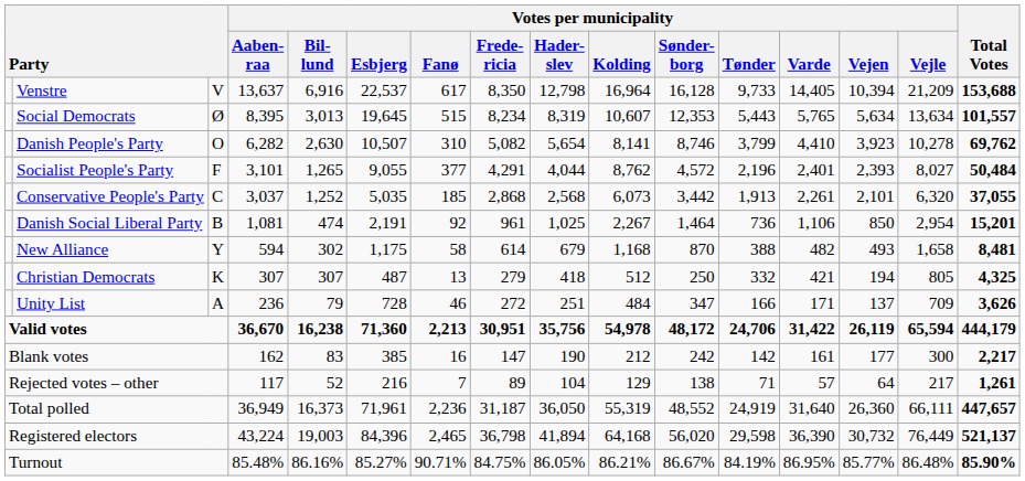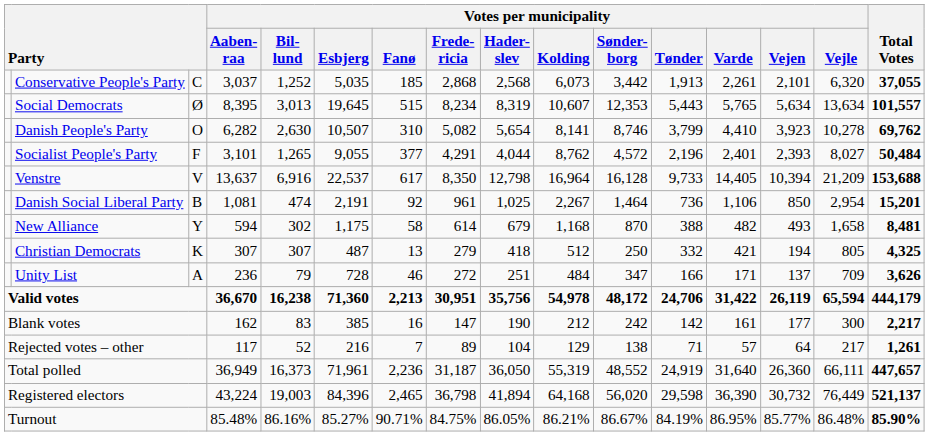 <table class="wikitable" border="1" style="text-align:right;">
 <tr>
 <th style="text-align:left;" valign=bottom rowspan=2 colspan=3>Party</th>
 <th colspan=12>Votes per municipality</th>
 <th align=center valign=bottom rowspan=2 width="50">Total Votes</th>
 </tr>
 <tr>
 <th align=center valign=bottom width="50"><a href='#'>Aaben- raa</a></th>
 <th align=center valign=bottom width="50"><a href='#'>Bil- lund</a></th>
 <th align=center valign=bottom width="50"><a href='#'>Esbjerg</a></th>
 <th align=center valign=bottom width="50"><a href='#'>Fanø</a></th>
 <th align=center valign=bottom width="50"><a href='#'>Frede- ricia</a></th>
 <th align=center valign=bottom width="50"><a href='#'>Hader- slev</a></th>
 <th align=center valign=bottom width="50"><a href='#'>Kolding</a></th>
 <th align=center valign=bottom width="50"><a href='#'>Sønder- borg</a></th>
 <th align=center valign=bottom width="50"><a href='#'>Tønder</a></th>
 <th align=center valign=bottom width="50"><a href='#'>Varde</a></th>
 <th align=center valign=bottom width="50"><a href='#'>Vejen</a></th>
 <th align=center valign=bottom width="50"><a href='#'>Vejle</a></th>
 </tr>
 <tr>
 <td></td>
-<td align=left><a href='#'>Venstre</a></td>
-<td align=left>V</td>
-<td>13,637</td>
-<td>6,916</td>
-<td>22,537</td>
-<td>617</td>
-<td>8,350</td>
-<td>12,798</td>
-<td>16,964</td>
-<td>16,128</td>
-<td>9,733</td>
-<td>14,405</td>
-<td>10,394</td>
-<td>21,209</td>
-<td><strong>153,688</strong></td>
+<td align=left style="white-space: nowrap;"><a href='#'>Conservative People's Party</a></td>
+<td align=left>C</td>
+<td>3,037</td>
+<td>1,252</td>
+<td>5,035</td>
+<td>185</td>
+<td>2,868</td>
+<td>2,568</td>
+<td>6,073</td>
+<td>3,442</td>
+<td>1,913</td>
+<td>2,261</td>
+<td>2,101</td>
+<td>6,320</td>
+<td><strong>37,055</strong></td>
 </tr>
 <tr>
 <td></td>
 <td align=left><a href='#'>Social Democrats</a></td>
 <td align=left>Ø</td>
 <td>8,395</td>
 <td>3,013</td>
 <td>19,645</td>
 <td>515</td>
 <td>8,234</td>
 <td>8,319</td>
 <td>10,607</td>
 <td>12,353</td>
 <td>5,443</td>
 <td>5,765</td>
 <td>5,634</td>
 <td>13,634</td>
 <td><strong>101,557</strong></td>
 </tr>
 <tr>
 <td></td>
 <td align=left><a href='#'>Danish People's Party</a></td>
 <td align=left>O</td>
 <td>6,282</td>
 <td>2,630</td>
 <td>10,507</td>
 <td>310</td>
 <td>5,082</td>
 <td>5,654</td>
 <td>8,141</td>
 <td>8,746</td>
 <td>3,799</td>
 <td>4,410</td>
 <td>3,923</td>
 <td>10,278</td>
 <td><strong>69,762</strong></td>
 </tr>
 <tr>
 <td></td>
 <td align=left><a href='#'>Socialist People's Party</a></td>
 <td align=left>F</td>
 <td>3,101</td>
 <td>1,265</td>
 <td>9,055</td>
 <td>377</td>
 <td>4,291</td>
 <td>4,044</td>
 <td>8,762</td>
 <td>4,572</td>
 <td>2,196</td>
 <td>2,401</td>
 <td>2,393</td>
 <td>8,027</td>
 <td><strong>50,484</strong></td>
 </tr>
 <tr>
 <td></td>
-<td align=left style="white-space: nowrap;"><a href='#'>Conservative People's Party</a></td>
-<td align=left>C</td>
-<td>3,037</td>
-<td>1,252</td>
-<td>5,035</td>
-<td>185</td>
-<td>2,868</td>
-<td>2,568</td>
-<td>6,073</td>
-<td>3,442</td>
-<td>1,913</td>
-<td>2,261</td>
-<td>2,101</td>
-<td>6,320</td>
-<td><strong>37,055</strong></td>
+<td align=left><a href='#'>Venstre</a></td>
+<td align=left>V</td>
+<td>13,637</td>
+<td>6,916</td>
+<td>22,537</td>
+<td>617</td>
+<td>8,350</td>
+<td>12,798</td>
+<td>16,964</td>
+<td>16,128</td>
+<td>9,733</td>
+<td>14,405</td>
+<td>10,394</td>
+<td>21,209</td>
+<td><strong>153,688</strong></td>
 </tr>
 <tr>
 <td></td>
 <td align=left><a href='#'>Danish Social Liberal Party</a></td>
 <td align=left>B</td>
 <td>1,081</td>
 <td>474</td>
 <td>2,191</td>
 <td>92</td>
 <td>961</td>
 <td>1,025</td>
 <td>2,267</td>
 <td>1,464</td>
 <td>736</td>
 <td>1,106</td>
 <td>850</td>
 <td>2,954</td>
 <td><strong>15,201</strong></td>
 </tr>
 <tr>
 <td></td>
 <td align=left><a href='#'>New Alliance</a></td>
 <td align=left>Y</td>
 <td>594</td>
 <td>302</td>
 <td>1,175</td>
 <td>58</td>
 <td>614</td>
 <td>679</td>
 <td>1,168</td>
 <td>870</td>
 <td>388</td>
 <td>482</td>
 <td>493</td>
 <td>1,658</td>
 <td><strong>8,481</strong></td>
 </tr>
 <tr>
 <td></td>
 <td align=left><a href='#'>Christian Democrats</a></td>
 <td align=left>K</td>
 <td>307</td>
 <td>307</td>
 <td>487</td>
 <td>13</td>
 <td>279</td>
 <td>418</td>
 <td>512</td>
 <td>250</td>
 <td>332</td>
 <td>421</td>
 <td>194</td>
 <td>805</td>
 <td><strong>4,325</strong></td>
 </tr>
 <tr>
 <td></td>
 <td align=left><a href='#'>Unity List</a></td>
 <td align=left>A</td>
 <td>236</td>
 <td>79</td>
 <td>728</td>
 <td>46</td>
 <td>272</td>
 <td>251</td>
 <td>484</td>
 <td>347</td>
 <td>166</td>
 <td>171</td>
 <td>137</td>
 <td>709</td>
 <td><strong>3,626</strong></td>
 </tr>
 <tr style="font-weight:bold">
 <td align=left colspan=3>Valid votes</td>
 <td>36,670</td>
 <td>16,238</td>
 <td>71,360</td>
 <td>2,213</td>
 <td>30,951</td>
 <td>35,756</td>
 <td>54,978</td>
 <td>48,172</td>
 <td>24,706</td>
 <td>31,422</td>
 <td>26,119</td>
 <td>65,594</td>
 <td>444,179</td>
 </tr>
 <tr>
 <td align=left colspan=3>Blank votes</td>
 <td>162</td>
 <td>83</td>
 <td>385</td>
 <td>16</td>
 <td>147</td>
 <td>190</td>
 <td>212</td>
 <td>242</td>
 <td>142</td>
 <td>161</td>
 <td>177</td>
 <td>300</td>
 <td><strong>2,217</strong></td>
 </tr>
 <tr>
 <td align=left colspan=3>Rejected votes – other</td>
 <td>117</td>
 <td>52</td>
 <td>216</td>
 <td>7</td>
 <td>89</td>
 <td>104</td>
 <td>129</td>
 <td>138</td>
 <td>71</td>
 <td>57</td>
 <td>64</td>
 <td>217</td>
 <td><strong>1,261</strong></td>
 </tr>
 <tr>
 <td align=left colspan=3>Total polled</td>
 <td>36,949</td>
 <td>16,373</td>
 <td>71,961</td>
 <td>2,236</td>
 <td>31,187</td>
 <td>36,050</td>
 <td>55,319</td>
 <td>48,552</td>
 <td>24,919</td>
 <td>31,640</td>
 <td>26,360</td>
 <td>66,111</td>
 <td><strong>447,657</strong></td>
 </tr>
 <tr>
 <td align=left colspan=3>Registered electors</td>
 <td>43,224</td>
 <td>19,003</td>
 <td>84,396</td>
 <td>2,465</td>
 <td>36,798</td>
 <td>41,894</td>
 <td>64,168</td>
 <td>56,020</td>
 <td>29,598</td>
 <td>36,390</td>
 <td>30,732</td>
 <td>76,449</td>
 <td><strong>521,137</strong></td>
 </tr>
 <tr>
 <td align=left colspan=3>Turnout</td>
 <td>85.48%</td>
 <td>86.16%</td>
 <td>85.27%</td>
 <td>90.71%</td>
 <td>84.75%</td>
 <td>86.05%</td>
 <td>86.21%</td>
 <td>86.67%</td>
 <td>84.19%</td>
 <td>86.95%</td>
 <td>85.77%</td>
 <td>86.48%</td>
 <td><strong>85.90%</strong></td>
 </tr>
 </table>
